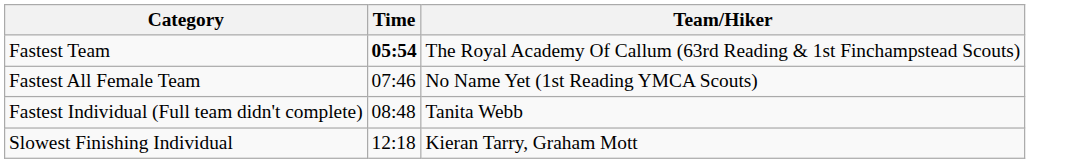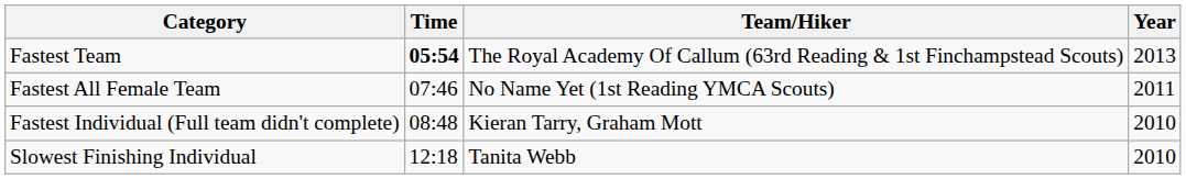 <table class="wikitable">
 <tr>
 <th>Category</th>
 <th>Time</th>
 <th>Team/Hiker</th>
+<th>Year</th>
 </tr>
 <tr>
 <td>Fastest Team</td>
 <td><strong>05:54</strong></td>
 <td>The Royal Academy Of Callum (63rd Reading & 1st Finchampstead Scouts)</td>
+<td>2013</td>
 </tr>
 <tr>
 <td>Fastest All Female Team</td>
 <td>07:46</td>
 <td>No Name Yet (1st Reading YMCA Scouts)</td>
+<td>2011</td>
 </tr>
 <tr>
 <td>Fastest Individual (Full team didn't complete)</td>
 <td>08:48</td>
-<td>Tanita Webb</td>
+<td>Kieran Tarry, Graham Mott</td>
+<td>2010</td>
 </tr>
 <tr>
 <td>Slowest Finishing Individual</td>
 <td>12:18</td>
-<td>Kieran Tarry, Graham Mott</td>
+<td>Tanita Webb</td>
+<td>2010</td>
 </tr>
 </table>
